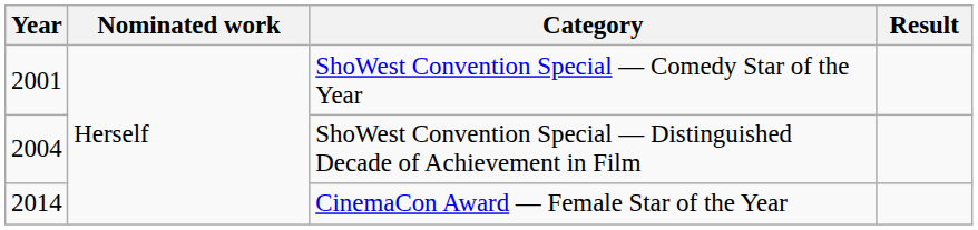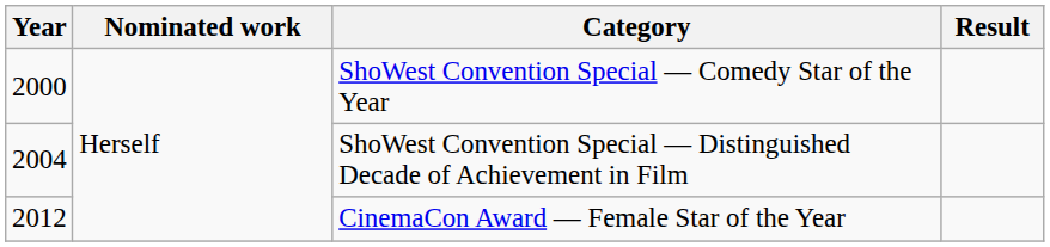 <table class=wikitable>
 <tr>
 <th width=4%>Year</th>
 <th width=25.5%>Nominated work</th>
 <th width=60.5%>Category</th>
 <th width=10%>Result</th>
 </tr>
 <tr>
-<td>2001</td>
+<td>2000</td>
 <td rowspan=3>Herself</td>
 <td><a href='#'>ShoWest Convention Special</a> — Comedy Star of the Year</td>
 <td></td>
 </tr>
 <tr>
 <td>2004</td>
 <td>ShoWest Convention Special — Distinguished Decade of Achievement in Film</td>
 <td></td>
 </tr>
 <tr>
-<td>2014</td>
+<td>2012</td>
 <td><a href='#'>CinemaCon Award</a> — Female Star of the Year</td>
 <td></td>
 </tr>
 </table>
